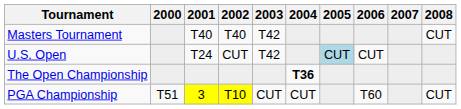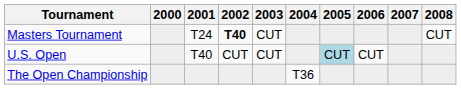 <table class="wikitable" style="font-size:95%;text-align:center;">
 <tr>
 <th>Tournament</th>
 <th>2000</th>
 <th>2001</th>
 <th>2002</th>
 <th>2003</th>
 <th>2004</th>
 <th>2005</th>
 <th>2006</th>
 <th>2007</th>
 <th>2008</th>
 </tr>
 <tr>
 <td align=left><a href='#'>Masters Tournament</a></td>
 <td style="background:#eeeeee;"></td>
-<td>T40</td>
-<td>T40</td>
-<td>T42</td>
+<td>T24</td>
+<td><strong>T40</strong></td>
+<td>CUT</td>
 <td style="background:#eeeeee;"></td>
 <td style="background:#eeeeee;"></td>
 <td style="background:#eeeeee;"></td>
 <td style="background:#eeeeee;"></td>
 <td>CUT</td>
 </tr>
 <tr>
 <td align=left><a href='#'>U.S. Open</a></td>
 <td style="background:#eeeeee;"></td>
-<td>T24</td>
+<td>T40</td>
 <td>CUT</td>
-<td>T42</td>
+<td>CUT</td>
 <td style="background:#eeeeee;"></td>
 <td style="background: lightblue;">CUT</td>
 <td>CUT</td>
 <td style="background:#eeeeee;"></td>
 <td style="background:#eeeeee;"></td>
 </tr>
 <tr>
 <td align=left><a href='#'>The Open Championship</a></td>
 <td style="background:#eeeeee;"></td>
 <td style="background:#eeeeee;"></td>
 <td style="background:#eeeeee;"></td>
 <td style="background:#eeeeee;"></td>
-<td><strong>T36</strong></td>
+<td>T36</td>
 <td style="background:#eeeeee;"></td>
 <td style="background:#eeeeee;"></td>
 <td style="background:#eeeeee;"></td>
 <td style="background:#eeeeee;"></td>
 </tr>
-<tr>
-<td align=left><a href='#'>PGA Championship</a></td>
-<td>T51</td>
-<td style="background:yellow;">3</td>
-<td style="background:yellow;">T10</td>
-<td>CUT</td>
-<td>CUT</td>
-<td style="background:#eeeeee;"></td>
-<td>T60</td>
-<td style="background:#eeeeee;"></td>
-<td>CUT</td>
-</tr>
 </table>
